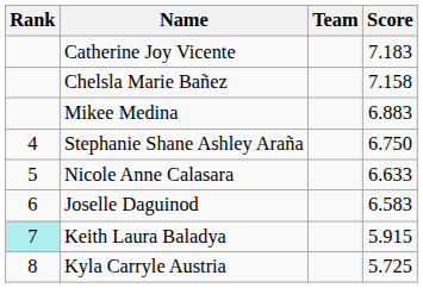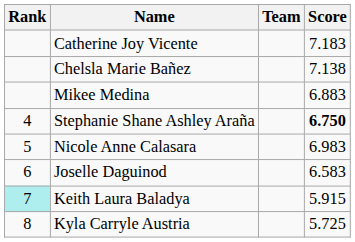 <table class="wikitable" style="text-align:center">
 <tr>
 <th>Rank</th>
 <th>Name</th>
 <th>Team</th>
 <th>Score</th>
 </tr>
 <tr>
 <td></td>
 <td align="left">Catherine Joy Vicente</td>
 <td align="left"></td>
 <td>7.183</td>
 </tr>
 <tr>
 <td></td>
 <td align="left">Chelsla Marie Bañez</td>
 <td align="left"></td>
-<td>7.158</td>
+<td>7.138</td>
 </tr>
 <tr>
 <td></td>
 <td align="left">Mikee Medina</td>
 <td align="left"></td>
 <td>6.883</td>
 </tr>
 <tr>
 <td>4</td>
 <td align="left">Stephanie Shane Ashley Araña</td>
 <td align="left"></td>
-<td>6.750</td>
+<td><strong>6.750</strong></td>
 </tr>
 <tr>
 <td>5</td>
 <td align="left">Nicole Anne Calasara</td>
 <td align="left"></td>
-<td>6.633</td>
+<td>6.983</td>
 </tr>
 <tr>
 <td>6</td>
 <td align="left">Joselle Daguinod</td>
 <td align="left"></td>
 <td>6.583</td>
 </tr>
 <tr>
 <td style="background: paleturquoise;">7</td>
 <td align="left">Keith Laura Baladya</td>
 <td align="left"></td>
 <td>5.915</td>
 </tr>
 <tr>
 <td>8</td>
 <td align="left">Kyla Carryle Austria</td>
 <td align="left"></td>
 <td>5.725</td>
 </tr>
 </table>
